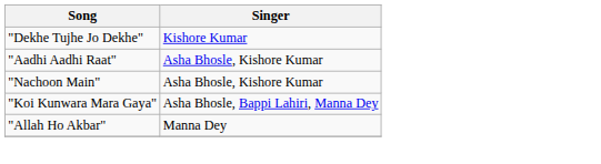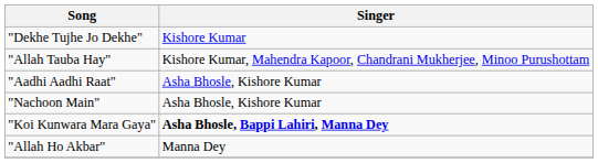 <table class="wikitable" style="font-size:92%;">
 <tr>
 <th>Song</th>
 <th>Singer</th>
 </tr>
 <tr>
 <td>"Dekhe Tujhe Jo Dekhe"</td>
 <td><a href='#'>Kishore Kumar</a></td>
+</tr>
+<tr>
+<td>"Allah Tauba Hay"</td>
+<td>Kishore Kumar, <a href='#'>Mahendra Kapoor</a>, <a href='#'>Chandrani Mukherjee</a>, <a href='#'>Minoo Purushottam</a></td>
 </tr>
 <tr>
 <td>"Aadhi Aadhi Raat"</td>
 <td><a href='#'>Asha Bhosle</a>, Kishore Kumar</td>
 </tr>
 <tr>
 <td>"Nachoon Main"</td>
 <td>Asha Bhosle, Kishore Kumar</td>
 </tr>
 <tr>
 <td>"Koi Kunwara Mara Gaya"</td>
-<td>Asha Bhosle, <a href='#'>Bappi Lahiri</a>, <a href='#'>Manna Dey</a></td>
+<td><strong>Asha Bhosle, <a href='#'>Bappi Lahiri</a>, <a href='#'>Manna Dey</a></strong></td>
 </tr>
 <tr>
 <td>"Allah Ho Akbar"</td>
 <td>Manna Dey</td>
 </tr>
 <tr>
 </tr>
 </table>
